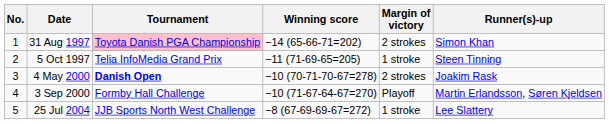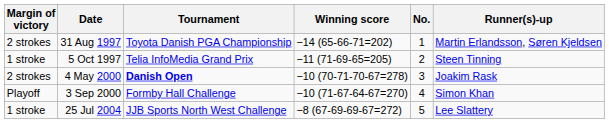 <table class="wikitable" style="font-size:95%;">
 <tr>
-<th>No.</th>
+<th>Margin of<br>victory</th>
 <th>Date</th>
 <th>Tournament</th>
 <th>Winning score</th>
-<th>Margin of<br>victory</th>
+<th>No.</th>
 <th>Runner(s)-up</th>
 </tr>
 <tr>
+<td>2 strokes</td>
+<td align=right>31 Aug <a href='#'>1997</a></td>
+<td><a href='#'>Toyota Danish PGA Championship</a></td>
+<td>−14 (65-66-71=202)</td>
 <td align=center>1</td>
-<td align=right>31 Aug <a href='#'>1997</a></td>
-<td style="background: pink;"><a href='#'>Toyota Danish PGA Championship</a></td>
-<td>−14 (65-66-71=202)</td>
+<td> <a href='#'>Martin Erlandsson</a>,  <a href='#'>Søren Kjeldsen</a></td>
+</tr>
+<tr>
+<td>1 stroke</td>
+<td align=right>5 Oct 1997</td>
+<td><a href='#'>Telia InfoMedia Grand Prix</a></td>
+<td>−11 (71-69-65=205)</td>
+<td align=center>2</td>
+<td> <a href='#'>Steen Tinning</a></td>
+</tr>
+<tr>
 <td>2 strokes</td>
+<td align=right>4 May <a href='#'>2000</a></td>
+<td><strong><a href='#'>Danish Open</a></strong></td>
+<td>−10 (70-71-70-67=278)</td>
+<td align=center>3</td>
+<td> <a href='#'>Joakim Rask</a></td>
+</tr>
+<tr>
+<td>Playoff</td>
+<td align=right>3 Sep 2000</td>
+<td><a href='#'>Formby Hall Challenge</a></td>
+<td>−10 (71-67-64-67=270)</td>
+<td align=center>4</td>
 <td> <a href='#'>Simon Khan</a></td>
 </tr>
 <tr>
-<td align=center>2</td>
-<td align=right>5 Oct 1997</td>
-<td><a href='#'>Telia InfoMedia Grand Prix</a></td>
-<td>−11 (71-69-65=205)</td>
 <td>1 stroke</td>
-<td> <a href='#'>Steen Tinning</a></td>
-</tr>
-<tr>
-<td align=center>3</td>
-<td align=right>4 May <a href='#'>2000</a></td>
-<td><strong><a href='#'>Danish Open</a></strong></td>
-<td>−10 (70-71-70-67=278)</td>
-<td>2 strokes</td>
-<td> <a href='#'>Joakim Rask</a></td>
-</tr>
-<tr>
-<td align=center>4</td>
-<td align=right>3 Sep 2000</td>
-<td><a href='#'>Formby Hall Challenge</a></td>
-<td>−10 (71-67-64-67=270)</td>
-<td>Playoff</td>
-<td> <a href='#'>Martin Erlandsson</a>,  <a href='#'>Søren Kjeldsen</a></td>
-</tr>
-<tr>
-<td align=center>5</td>
 <td align=right>25 Jul <a href='#'>2004</a></td>
 <td><a href='#'>JJB Sports North West Challenge</a></td>
 <td>−8 (67-69-69-67=272)</td>
-<td>1 stroke</td>
+<td align=center>5</td>
 <td> <a href='#'>Lee Slattery</a></td>
 </tr>
 </table>
